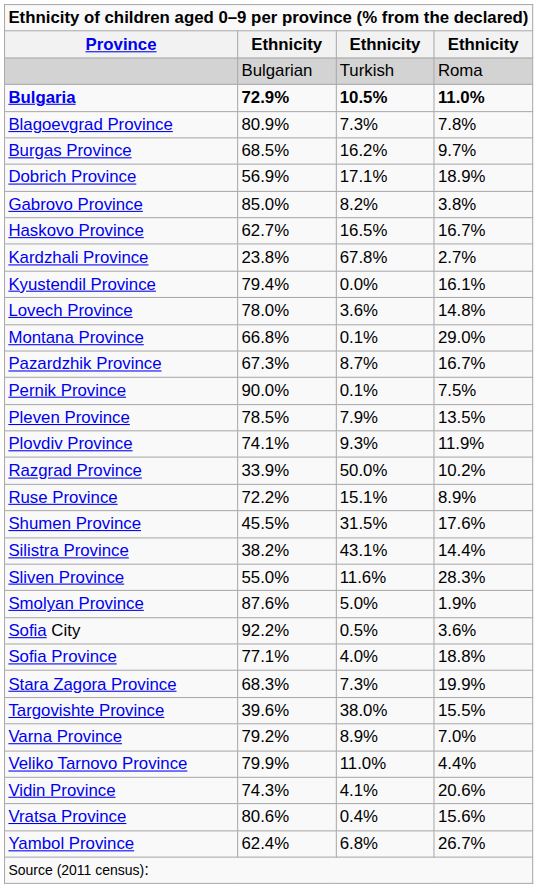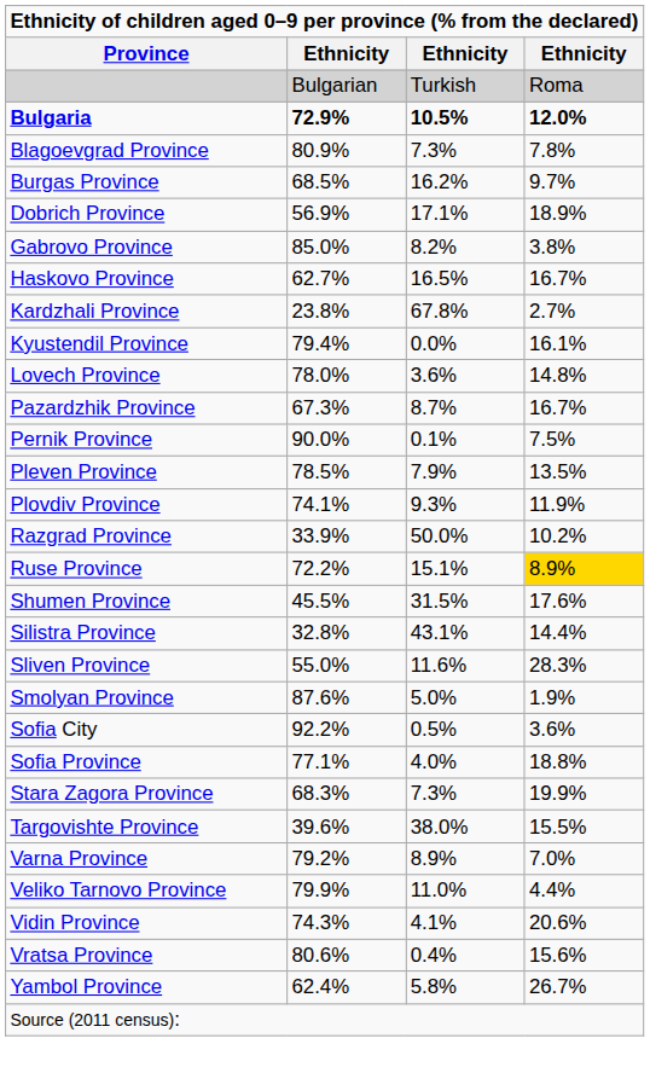 <table class="wikitable">
 <tr>
 <td colspan="4"><strong>Ethnicity of children aged 0–9 per province (% from the declared)</strong></td>
 </tr>
 <tr>
 <th><a href='#'>Province</a></th>
 <th>Ethnicity</th>
 <th>Ethnicity</th>
 <th>Ethnicity</th>
 </tr>
 <tr style="background:lightgrey;">
 <td></td>
 <td style="background:lightgrey;">Bulgarian</td>
 <td style="background:lightgrey;">Turkish</td>
 <td style="background:lightgrey;">Roma</td>
 </tr>
 <tr>
 <td><strong><a href='#'>Bulgaria</a></strong></td>
 <td><strong>72.9% </strong></td>
 <td><strong> 10.5% </strong></td>
-<td><strong>11.0% </strong></td>
+<td><strong>12.0% </strong></td>
 </tr>
 <tr>
 <td><a href='#'>Blagoevgrad Province</a></td>
 <td>80.9%</td>
 <td>7.3%</td>
 <td>7.8%</td>
 </tr>
 <tr>
 <td><a href='#'>Burgas Province</a></td>
 <td>68.5%</td>
 <td>16.2%</td>
 <td>9.7%</td>
 </tr>
 <tr>
 <td><a href='#'>Dobrich Province</a></td>
 <td>56.9%</td>
 <td>17.1%</td>
 <td>18.9%</td>
 </tr>
 <tr>
 <td><a href='#'>Gabrovo Province</a></td>
 <td>85.0%</td>
 <td>8.2%</td>
 <td>3.8%</td>
 </tr>
 <tr>
 <td><a href='#'>Haskovo Province</a></td>
 <td>62.7%</td>
 <td>16.5%</td>
 <td>16.7%</td>
 </tr>
 <tr>
 <td><a href='#'>Kardzhali Province</a></td>
 <td>23.8%</td>
 <td>67.8%</td>
 <td>2.7%</td>
 </tr>
 <tr>
 <td><a href='#'>Kyustendil Province</a></td>
 <td>79.4%</td>
 <td>0.0%</td>
 <td>16.1%</td>
 </tr>
 <tr>
 <td><a href='#'>Lovech Province</a></td>
 <td>78.0%</td>
 <td>3.6%</td>
 <td>14.8%</td>
 </tr>
 <tr>
-<td><a href='#'>Montana Province</a></td>
-<td>66.8%</td>
-<td>0.1%</td>
-<td>29.0%</td>
-</tr>
-<tr>
 <td><a href='#'>Pazardzhik Province</a></td>
 <td>67.3%</td>
 <td>8.7%</td>
 <td>16.7%</td>
 </tr>
 <tr>
 <td><a href='#'>Pernik Province</a></td>
 <td>90.0%</td>
 <td>0.1%</td>
 <td>7.5%</td>
 </tr>
 <tr>
 <td><a href='#'>Pleven Province</a></td>
 <td>78.5%</td>
 <td>7.9%</td>
 <td>13.5%</td>
 </tr>
 <tr>
 <td><a href='#'>Plovdiv Province</a></td>
 <td>74.1%</td>
 <td>9.3%</td>
 <td>11.9%</td>
 </tr>
 <tr>
 <td><a href='#'>Razgrad Province</a></td>
 <td>33.9%</td>
 <td>50.0%</td>
 <td>10.2%</td>
 </tr>
 <tr>
 <td><a href='#'>Ruse Province</a></td>
 <td>72.2%</td>
 <td>15.1%</td>
-<td>8.9%</td>
+<td style="background: gold;">8.9%</td>
 </tr>
 <tr>
 <td><a href='#'>Shumen Province</a></td>
 <td>45.5%</td>
 <td>31.5%</td>
 <td>17.6%</td>
 </tr>
 <tr>
 <td><a href='#'>Silistra Province</a></td>
-<td>38.2%</td>
+<td>32.8%</td>
 <td>43.1%</td>
 <td>14.4%</td>
 </tr>
 <tr>
 <td><a href='#'>Sliven Province</a></td>
 <td>55.0%</td>
 <td>11.6%</td>
 <td>28.3%</td>
 </tr>
 <tr>
 <td><a href='#'>Smolyan Province</a></td>
 <td>87.6%</td>
 <td>5.0%</td>
 <td>1.9%</td>
 </tr>
 <tr>
 <td><a href='#'>Sofia</a> City</td>
 <td>92.2%</td>
 <td>0.5%</td>
 <td>3.6%</td>
 </tr>
 <tr>
 <td><a href='#'>Sofia Province</a></td>
 <td>77.1%</td>
 <td>4.0%</td>
 <td>18.8%</td>
 </tr>
 <tr>
 <td><a href='#'>Stara Zagora Province</a></td>
 <td>68.3%</td>
 <td>7.3%</td>
 <td>19.9%</td>
 </tr>
 <tr>
 <td><a href='#'>Targovishte Province</a></td>
 <td>39.6%</td>
 <td>38.0%</td>
 <td>15.5%</td>
 </tr>
 <tr>
 <td><a href='#'>Varna Province</a></td>
 <td>79.2%</td>
 <td>8.9%</td>
 <td>7.0%</td>
 </tr>
 <tr>
 <td><a href='#'>Veliko Tarnovo Province</a></td>
 <td>79.9%</td>
 <td>11.0%</td>
 <td>4.4%</td>
 </tr>
 <tr>
 <td><a href='#'>Vidin Province</a></td>
 <td>74.3%</td>
 <td>4.1%</td>
 <td>20.6%</td>
 </tr>
 <tr>
 <td><a href='#'>Vratsa Province</a></td>
 <td>80.6%</td>
 <td>0.4%</td>
 <td>15.6%</td>
 </tr>
 <tr>
 <td><a href='#'>Yambol Province</a></td>
 <td>62.4%</td>
-<td>6.8%</td>
+<td>5.8%</td>
 <td>26.7%</td>
 </tr>
 <tr>
 <td colspan=4><small>Source (2011 census)</small>:</td>
 </tr>
 </table>
